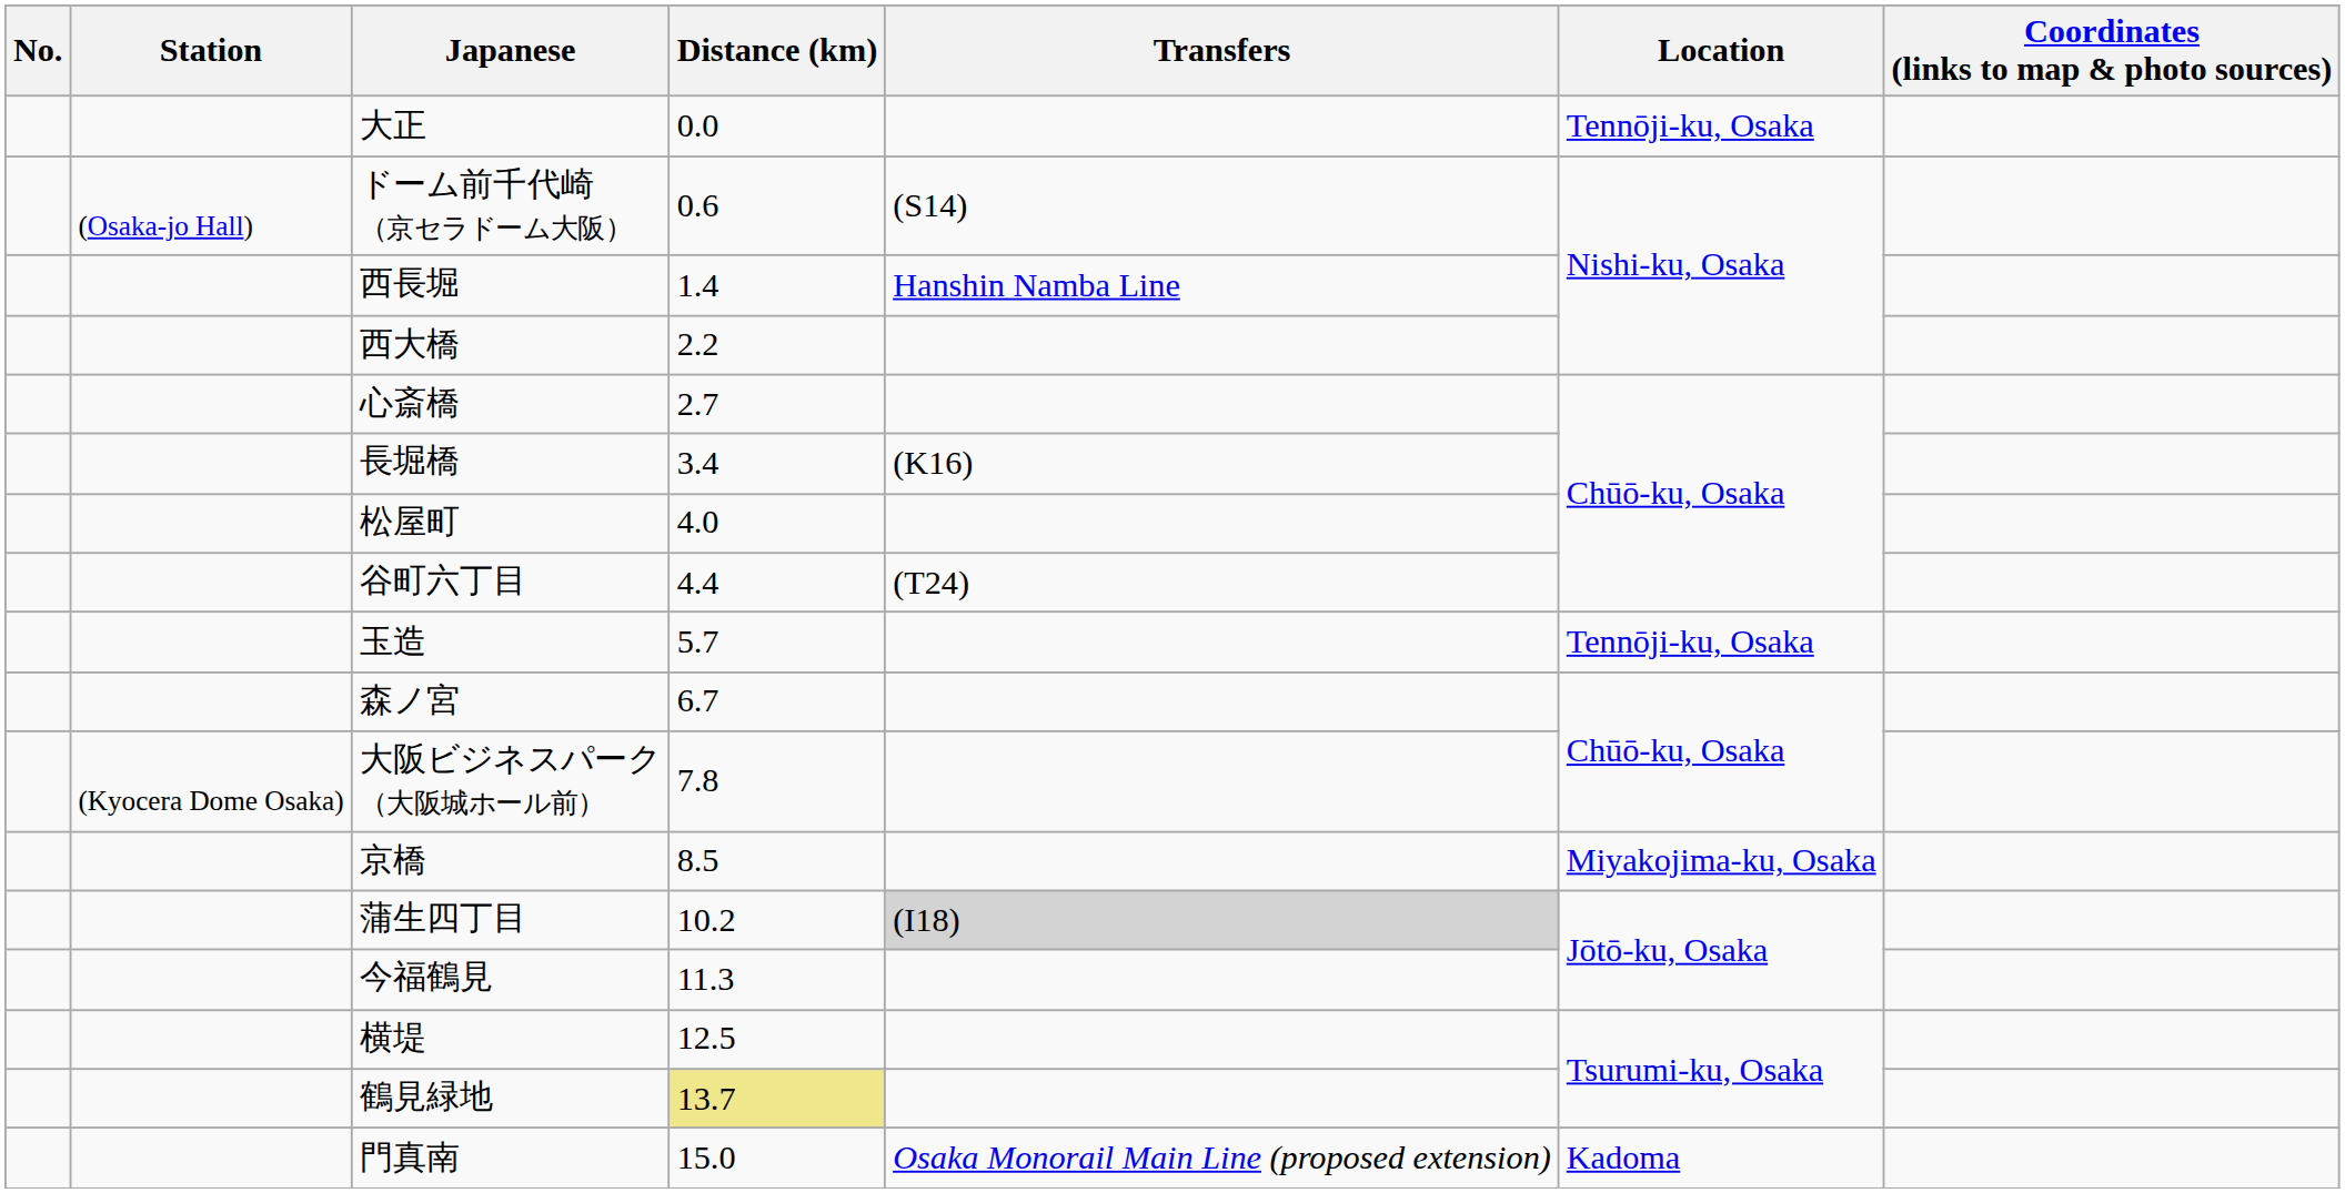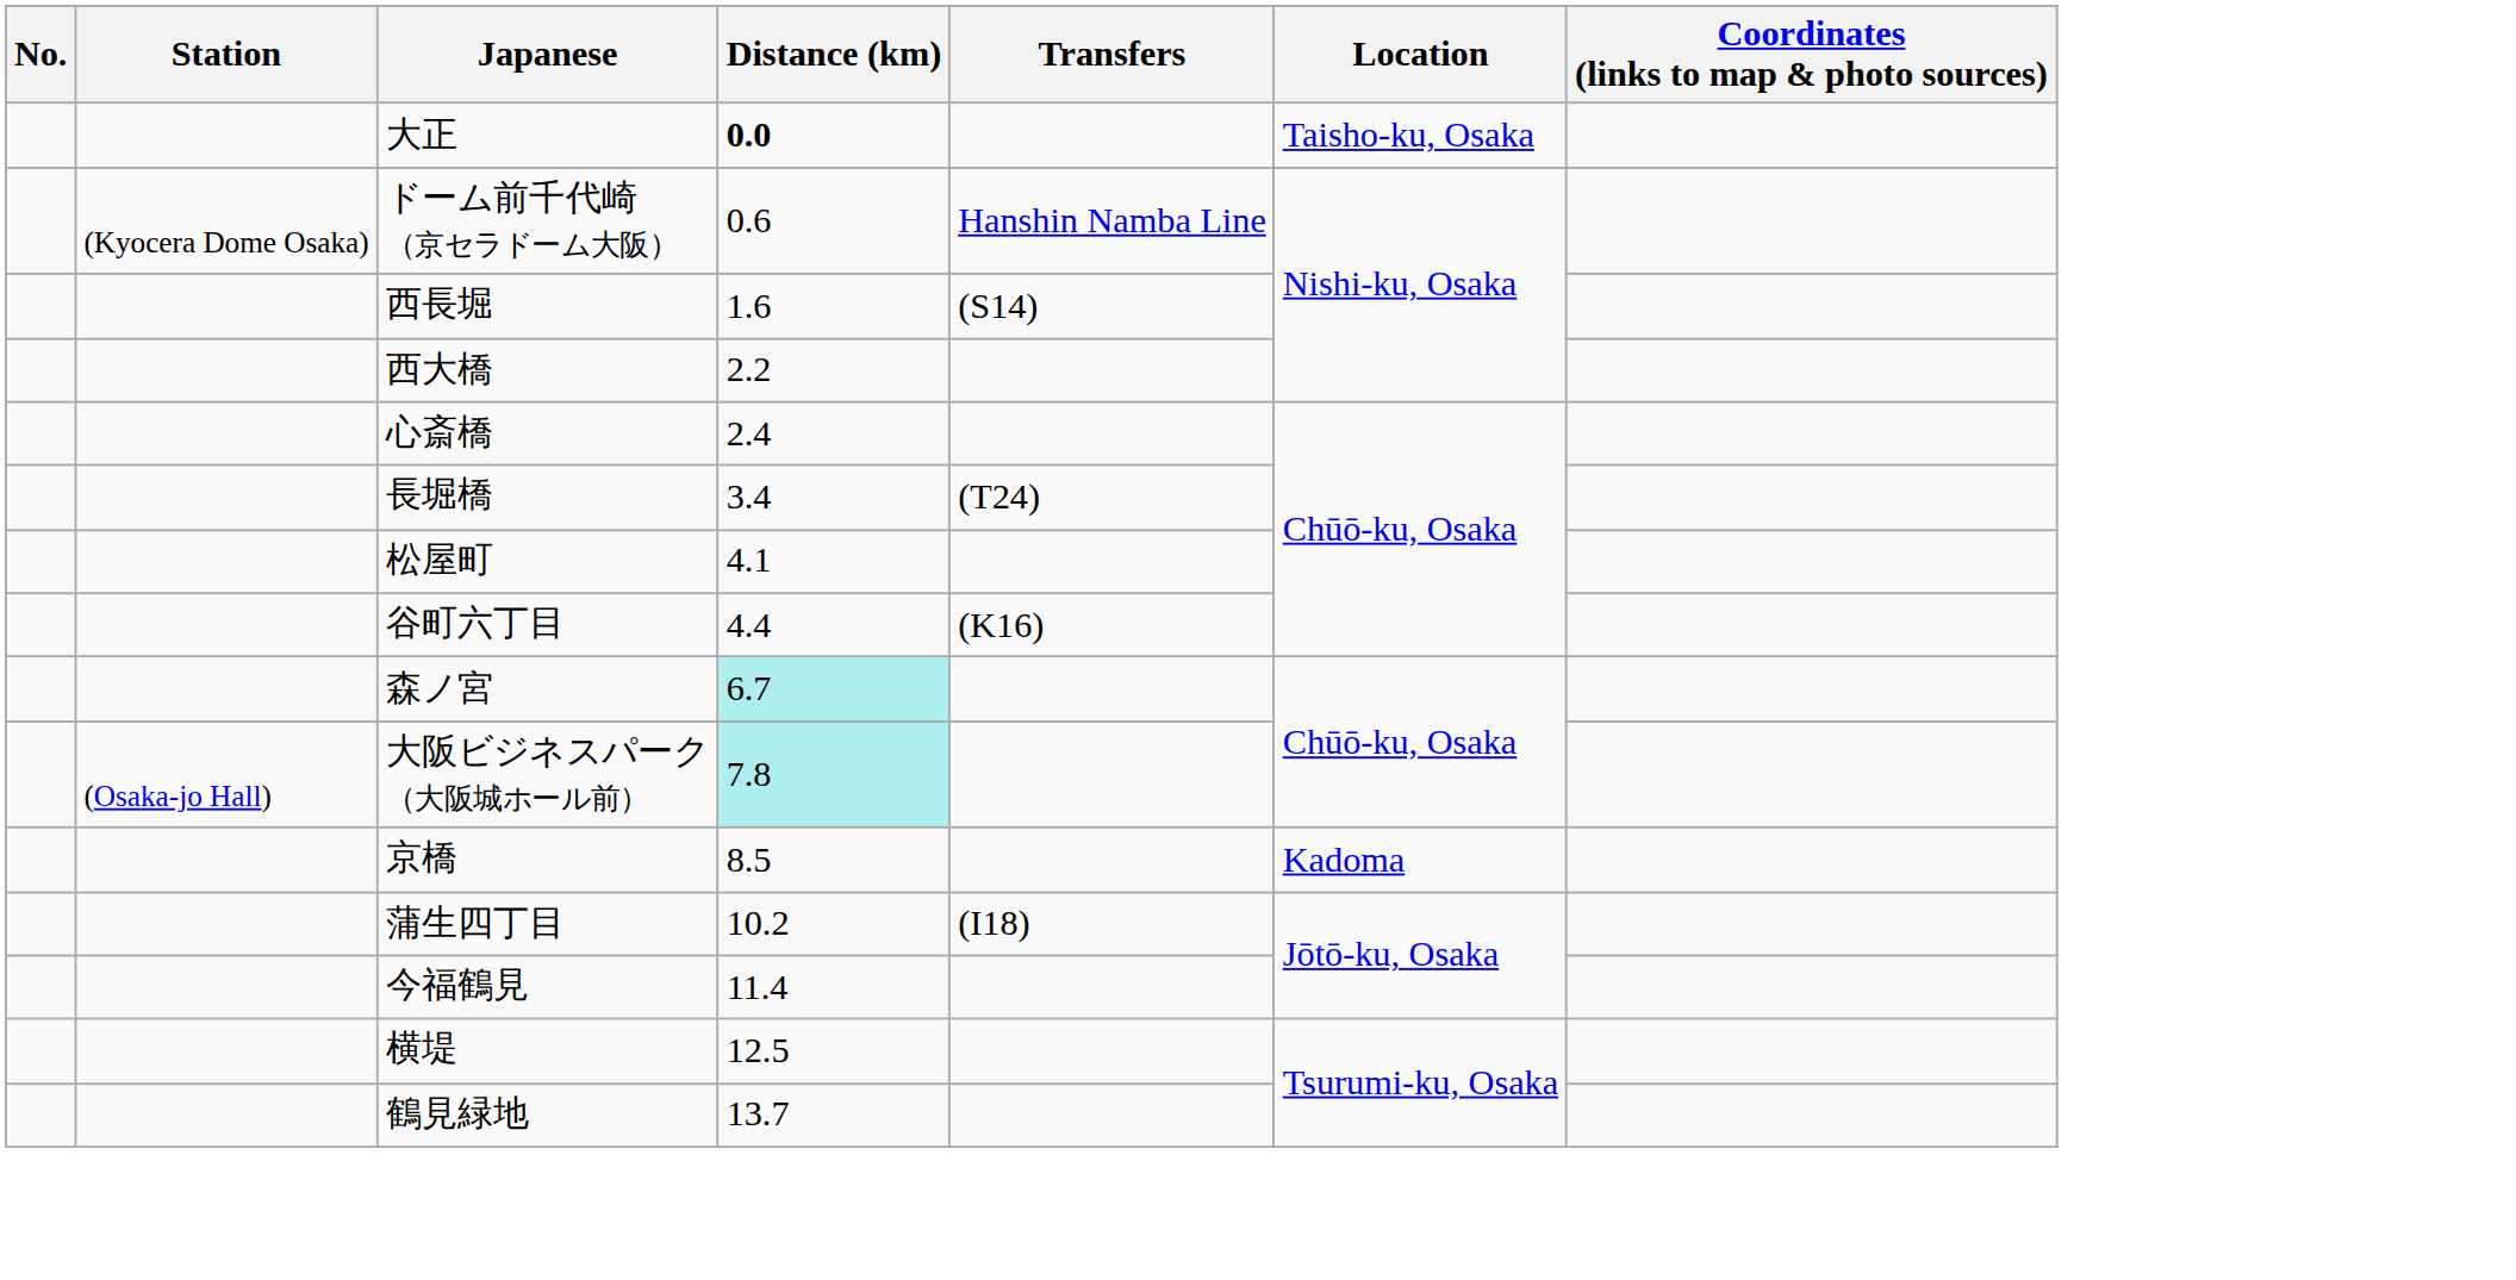 <table class="wikitable">
 <tr>
 <th>No.</th>
 <th>Station</th>
 <th>Japanese</th>
 <th>Distance (km)</th>
 <th>Transfers</th>
 <th>Location</th>
 <th><a href='#'>Coordinates</a><br>(links to map & photo sources)</th>
 </tr>
 <tr>
 <td></td>
 <td></td>
 <td>大正</td>
-<td>0.0</td>
+<td><strong>0.0</strong></td>
 <td> </td>
-<td><a href='#'>Tennōji-ku, Osaka</a></td>
+<td><a href='#'>Taisho-ku, Osaka</a></td>
 <td></td>
 </tr>
 <tr>
 <td></td>
-<td><br><small>(<a href='#'>Osaka-jo Hall</a>)</small></td>
+<td><br><small>(Kyocera Dome Osaka)</small></td>
 <td>ドーム前千代崎<br><small>（京セラドーム大阪）</small></td>
 <td>0.6</td>
-<td> (S14)</td>
+<td><a href='#'>Hanshin Namba Line</a></td>
 <td rowspan="3"><a href='#'>Nishi-ku, Osaka</a></td>
 <td></td>
 </tr>
 <tr>
 <td></td>
 <td></td>
 <td>西長堀</td>
-<td>1.4</td>
-<td><a href='#'>Hanshin Namba Line</a></td>
+<td>1.6</td>
+<td> (S14)</td>
 <td></td>
 </tr>
 <tr>
 <td></td>
 <td></td>
 <td>西大橋</td>
 <td>2.2</td>
 <td></td>
 <td></td>
 </tr>
 <tr>
 <td></td>
 <td></td>
 <td>心斎橋</td>
-<td>2.7</td>
+<td>2.4</td>
 <td></td>
 <td rowspan="4"><a href='#'>Chūō-ku, Osaka</a></td>
 <td></td>
 </tr>
 <tr>
 <td></td>
 <td></td>
 <td>長堀橋</td>
 <td>3.4</td>
-<td> (K16)</td>
+<td> (T24)</td>
 <td></td>
 </tr>
 <tr>
 <td></td>
 <td></td>
 <td>松屋町</td>
-<td>4.0</td>
+<td>4.1</td>
 <td></td>
 <td></td>
 </tr>
 <tr>
 <td></td>
 <td></td>
 <td>谷町六丁目</td>
 <td>4.4</td>
-<td> (T24)</td>
-<td></td>
-</tr>
-<tr>
-<td></td>
-<td></td>
-<td>玉造</td>
-<td>5.7</td>
-<td> </td>
-<td><a href='#'>Tennōji-ku, Osaka</a></td>
+<td> (K16)</td>
 <td></td>
 </tr>
 <tr>
 <td></td>
 <td></td>
 <td>森ノ宮</td>
-<td>6.7</td>
+<td style="background: paleturquoise;">6.7</td>
 <td></td>
 <td rowspan="2"><a href='#'>Chūō-ku, Osaka</a></td>
 <td></td>
 </tr>
 <tr>
 <td></td>
-<td><br><small>(Kyocera Dome Osaka)</small></td>
+<td><br><small>(<a href='#'>Osaka-jo Hall</a>)</small></td>
 <td>大阪ビジネスパーク<br><small>（大阪城ホール前）</small></td>
-<td>7.8</td>
+<td style="background: paleturquoise;">7.8</td>
 <td></td>
 <td></td>
 </tr>
 <tr>
 <td></td>
 <td></td>
 <td>京橋</td>
 <td>8.5</td>
 <td></td>
-<td><a href='#'>Miyakojima-ku, Osaka</a></td>
+<td><a href='#'>Kadoma</a></td>
 <td></td>
 </tr>
 <tr>
 <td></td>
 <td></td>
 <td>蒲生四丁目</td>
 <td>10.2</td>
-<td style="background: lightgrey;"> (I18)</td>
+<td> (I18)</td>
 <td rowspan="2"><a href='#'>Jōtō-ku, Osaka</a></td>
 <td></td>
 </tr>
 <tr>
 <td></td>
 <td></td>
 <td>今福鶴見</td>
-<td>11.3</td>
+<td>11.4</td>
 <td></td>
 <td></td>
 </tr>
 <tr>
 <td></td>
 <td></td>
 <td>横堤</td>
 <td>12.5</td>
 <td></td>
 <td rowspan="2"><a href='#'>Tsurumi-ku, Osaka</a></td>
 <td></td>
 </tr>
 <tr>
 <td></td>
 <td></td>
 <td>鶴見緑地</td>
-<td style="background: khaki;">13.7</td>
+<td>13.7</td>
 <td></td>
 <td></td>
 </tr>
-<tr>
-<td></td>
-<td></td>
-<td>門真南</td>
-<td>15.0</td>
-<td><em><a href='#'>Osaka Monorail Main Line</a> (proposed extension)</em></td>
-<td><a href='#'>Kadoma</a></td>
-<td></td>
-</tr>
 </table>
